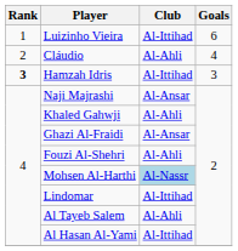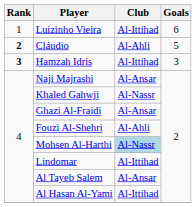 <table class="wikitable sortable" style="text-align:center">
 <tr>
 <th>Rank</th>
 <th>Player</th>
 <th>Club</th>
 <th>Goals</th>
 </tr>
 <tr>
 <td>1</td>
 <td align="left"> <a href='#'>Luizinho Vieira</a></td>
 <td align="left"><a href='#'>Al-Ittihad</a></td>
 <td>6</td>
 </tr>
 <tr>
-<td>2</td>
+<td><strong>2</strong></td>
 <td align="left"> <a href='#'>Cláudio</a></td>
 <td align="left"><a href='#'>Al-Ahli</a></td>
-<td>4</td>
+<td>5</td>
 </tr>
 <tr>
 <td><strong>3</strong></td>
 <td align="left"> <a href='#'>Hamzah Idris</a></td>
 <td align="left"><a href='#'>Al-Ittihad</a></td>
 <td>3</td>
 </tr>
 <tr>
 <td rowspan=8>4</td>
 <td align="left"> <a href='#'>Naji Majrashi</a></td>
 <td align="left"><a href='#'>Al-Ansar</a></td>
 <td rowspan=8>2</td>
 </tr>
 <tr>
 <td align="left"> <a href='#'>Khaled Gahwji</a></td>
-<td align="left"><a href='#'>Al-Ahli</a></td>
+<td align="left"><a href='#'>Al-Nassr</a></td>
 </tr>
 <tr>
 <td align="left"> <a href='#'>Ghazi Al-Fraidi</a></td>
 <td align="left"><a href='#'>Al-Ansar</a></td>
 </tr>
 <tr>
 <td align="left"> <a href='#'>Fouzi Al-Shehri</a></td>
 <td align="left"><a href='#'>Al-Ahli</a></td>
 </tr>
 <tr>
 <td align="left"> <a href='#'>Mohsen Al-Harthi</a></td>
 <td align="left" style="background: lightblue;"><a href='#'>Al-Nassr</a></td>
 </tr>
 <tr>
 <td align="left"> <a href='#'>Lindomar</a></td>
 <td align="left"><a href='#'>Al-Ittihad</a></td>
 </tr>
 <tr>
 <td align="left"> <a href='#'>Al Tayeb Salem</a></td>
-<td align="left"><a href='#'>Al-Ahli</a></td>
+<td align="left"><a href='#'>Al-Ansar</a></td>
 </tr>
 <tr>
 <td align="left"> <a href='#'>Al Hasan Al-Yami</a></td>
 <td align="left"><a href='#'>Al-Ittihad</a></td>
 </tr>
 <tr>
 </tr>
 </table>
